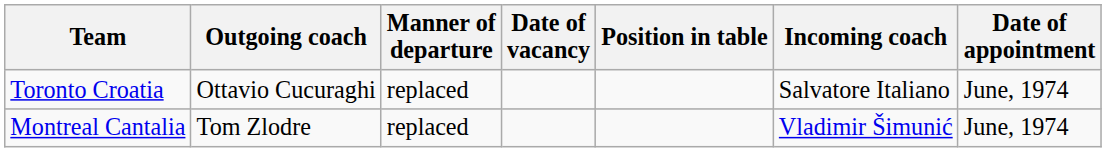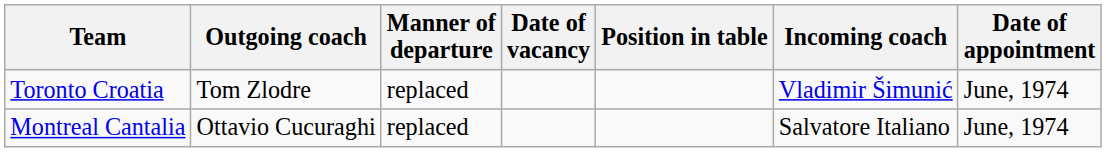 <table class="wikitable sortable">
 <tr>
 <th>Team</th>
 <th>Outgoing coach</th>
 <th>Manner of <br> departure</th>
 <th>Date of <br> vacancy</th>
 <th>Position in table</th>
 <th>Incoming coach</th>
 <th>Date of <br> appointment</th>
 </tr>
 <tr>
 <td><a href='#'>Toronto Croatia</a></td>
+<td>Tom Zlodre</td>
+<td>replaced</td>
+<td></td>
+<td></td>
+<td><a href='#'>Vladimir Šimunić</a></td>
+<td>June, 1974</td>
+</tr>
+<tr>
+<td><a href='#'>Montreal Cantalia</a></td>
 <td>Ottavio Cucuraghi</td>
 <td>replaced</td>
 <td></td>
 <td></td>
 <td>Salvatore Italiano</td>
 <td>June, 1974</td>
 </tr>
-<tr>
-<td><a href='#'>Montreal Cantalia</a></td>
-<td>Tom Zlodre</td>
-<td>replaced</td>
-<td></td>
-<td></td>
-<td><a href='#'>Vladimir Šimunić</a></td>
-<td>June, 1974</td>
-</tr>
 </table>
